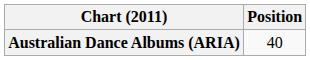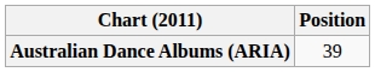 <table class="wikitable plainrowheaders" style="text-align:center">
 <tr>
 <th scope="col">Chart (2011)</th>
 <th scope="col">Position</th>
 </tr>
 <tr>
 <th scope="row">Australian Dance Albums (ARIA)</th>
-<td>40</td>
+<td>39</td>
 </tr>
 </table>
